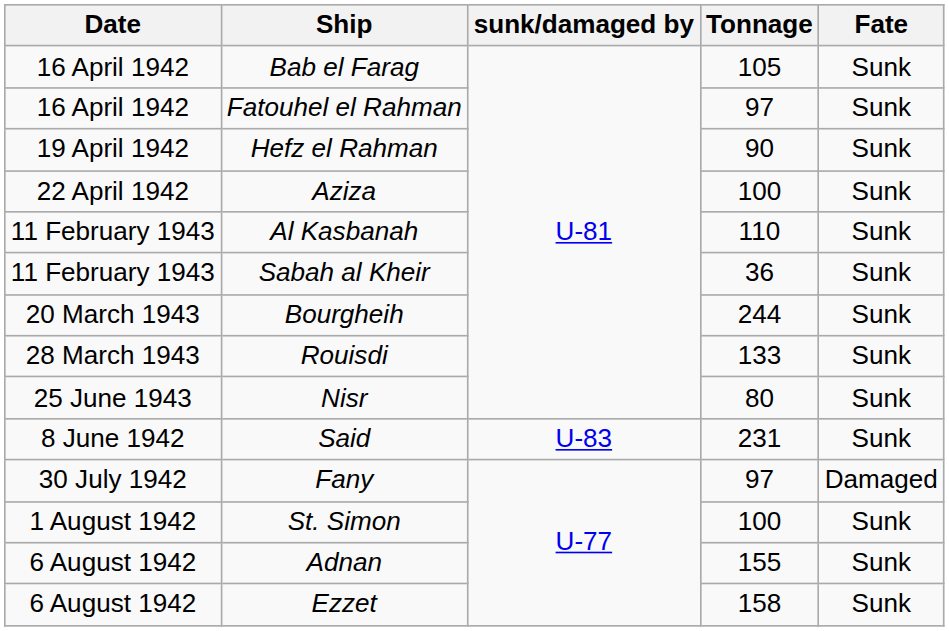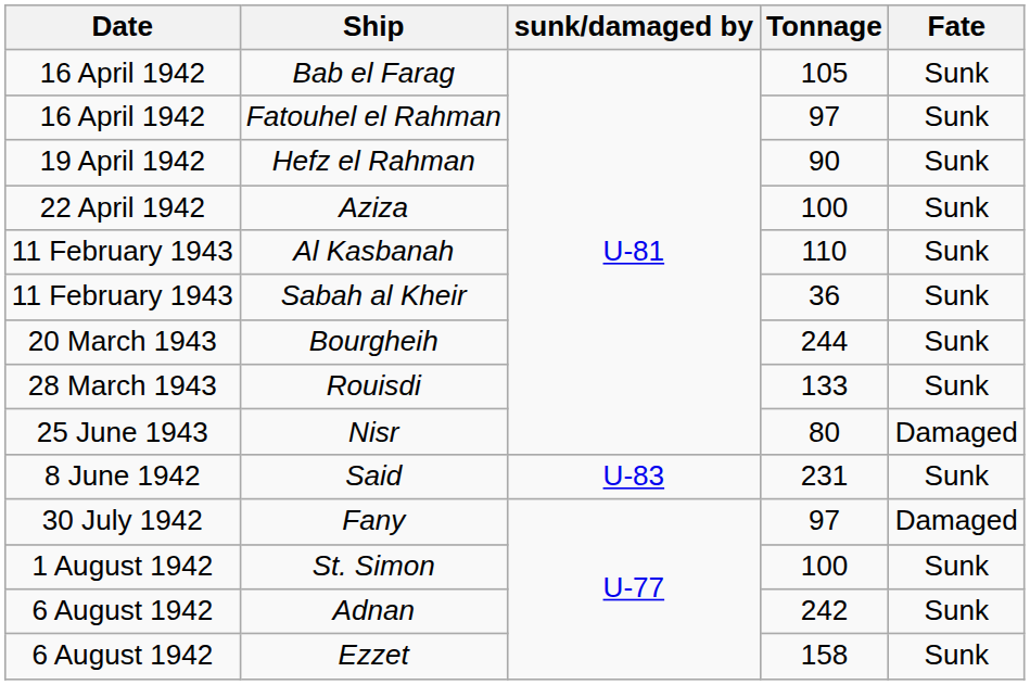 <table class="wikitable sortable" style="text-align: center;">
 <tr>
 <th>Date</th>
 <th>Ship</th>
 <th>sunk/damaged by</th>
 <th>Tonnage</th>
 <th>Fate</th>
 </tr>
 <tr>
 <td>16 April 1942</td>
 <td><em>Bab el Farag</em></td>
 <td rowspan="9"><a href='#'>U-81</a></td>
 <td>105</td>
 <td>Sunk</td>
 </tr>
 <tr>
 <td>16 April 1942</td>
 <td><em>Fatouhel el Rahman</em></td>
 <td>97</td>
 <td>Sunk</td>
 </tr>
 <tr>
 <td>19 April 1942</td>
 <td><em>Hefz el Rahman</em></td>
 <td>90</td>
 <td>Sunk</td>
 </tr>
 <tr>
 <td>22 April 1942</td>
 <td><em>Aziza</em></td>
 <td>100</td>
 <td>Sunk</td>
 </tr>
 <tr>
 <td>11 February 1943</td>
 <td><em>Al Kasbanah</em></td>
 <td>110</td>
 <td>Sunk</td>
 </tr>
 <tr>
 <td>11 February 1943</td>
 <td><em>Sabah al Kheir</em></td>
 <td>36</td>
 <td>Sunk</td>
 </tr>
 <tr>
 <td>20 March 1943</td>
 <td><em>Bourgheih</em></td>
 <td>244</td>
 <td>Sunk</td>
 </tr>
 <tr>
 <td>28 March 1943</td>
 <td><em>Rouisdi</em></td>
 <td>133</td>
 <td>Sunk</td>
 </tr>
 <tr>
 <td>25 June 1943</td>
 <td><em>Nisr</em></td>
 <td>80</td>
-<td>Sunk</td>
+<td>Damaged</td>
 </tr>
 <tr>
 <td>8 June 1942</td>
 <td><em>Said</em></td>
 <td><a href='#'>U-83</a></td>
 <td>231</td>
 <td>Sunk</td>
 </tr>
 <tr>
 <td>30 July 1942</td>
 <td><em>Fany</em></td>
 <td rowspan="4"><a href='#'>U-77</a></td>
 <td>97</td>
 <td>Damaged</td>
 </tr>
 <tr>
 <td>1 August 1942</td>
 <td><em>St. Simon</em></td>
 <td>100</td>
 <td>Sunk</td>
 </tr>
 <tr>
 <td>6 August 1942</td>
 <td><em>Adnan</em></td>
-<td>155</td>
+<td>242</td>
 <td>Sunk</td>
 </tr>
 <tr>
 <td>6 August 1942</td>
 <td><em>Ezzet</em></td>
 <td>158</td>
 <td>Sunk</td>
 </tr>
 </table>
